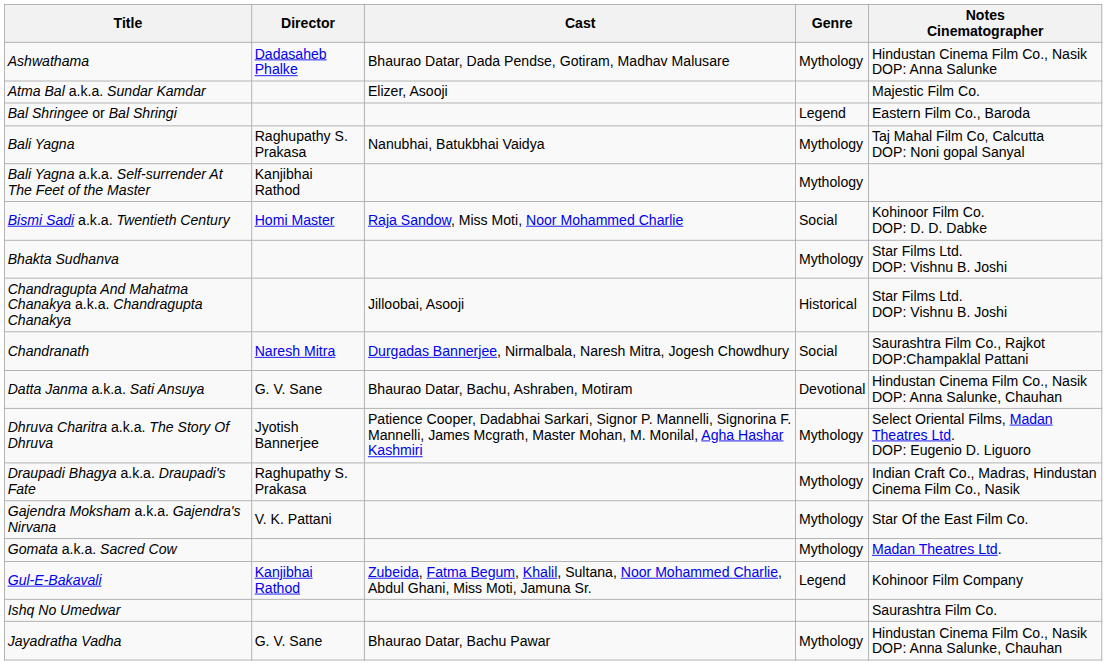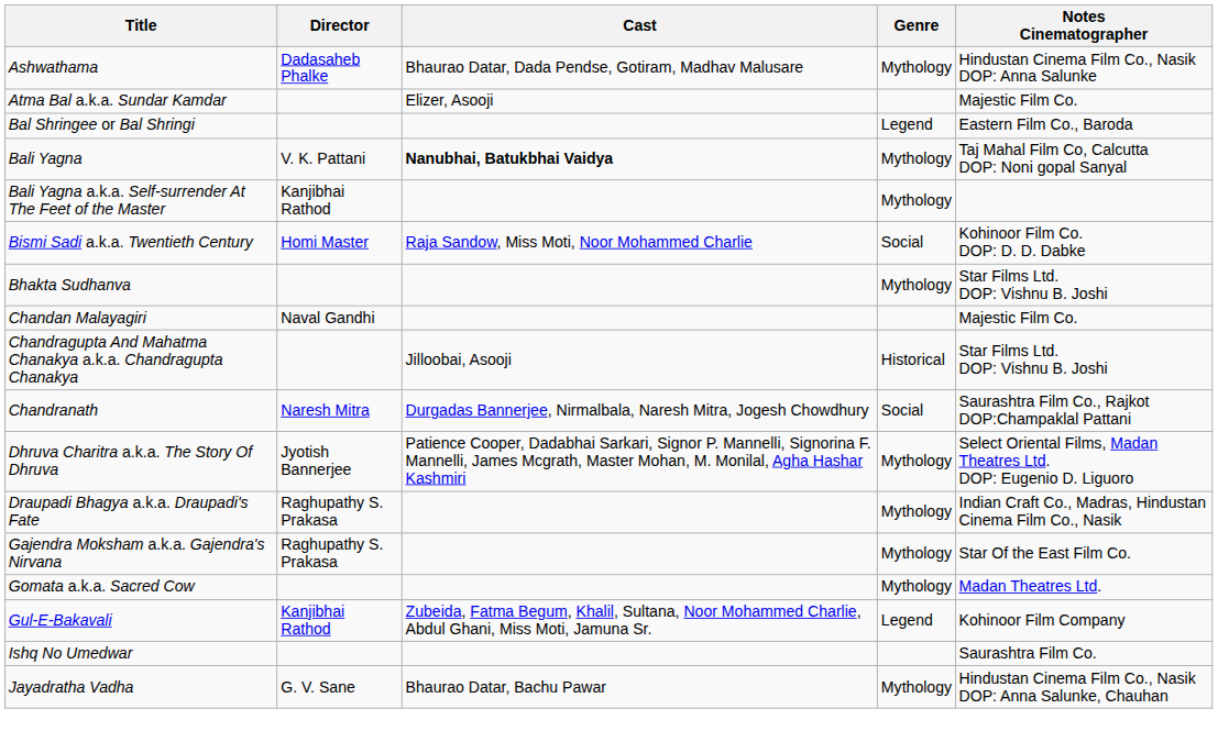 <table class="wikitable">
 <tr>
 <th>Title</th>
 <th>Director</th>
 <th>Cast</th>
 <th>Genre</th>
 <th>Notes<br>Cinematographer</th>
 </tr>
 <tr>
 <td><em>Ashwathama</em></td>
 <td><a href='#'>Dadasaheb Phalke</a></td>
 <td>Bhaurao Datar, Dada Pendse, Gotiram, Madhav Malusare</td>
 <td>Mythology</td>
 <td>Hindustan Cinema Film Co., Nasik<br>DOP: Anna Salunke</td>
 </tr>
 <tr>
 <td><em>Atma Bal</em> a.k.a. <em>Sundar Kamdar</em></td>
 <td></td>
 <td>Elizer, Asooji</td>
 <td></td>
 <td>Majestic Film Co.</td>
 </tr>
 <tr>
 <td><em>Bal Shringee</em> or <em>Bal Shringi</em></td>
 <td></td>
 <td></td>
 <td>Legend</td>
 <td>Eastern Film Co., Baroda</td>
 </tr>
 <tr>
 <td><em>Bali Yagna</em></td>
-<td>Raghupathy S. Prakasa</td>
-<td>Nanubhai, Batukbhai Vaidya</td>
+<td>V. K. Pattani</td>
+<td><strong>Nanubhai, Batukbhai Vaidya</strong></td>
 <td>Mythology</td>
 <td>Taj Mahal Film Co, Calcutta<br>DOP: Noni gopal Sanyal</td>
 </tr>
 <tr>
 <td><em>Bali Yagna</em> a.k.a. <em>Self-surrender At The Feet of the Master</em></td>
 <td>Kanjibhai Rathod</td>
 <td></td>
 <td>Mythology</td>
 <td></td>
 </tr>
 <tr>
 <td><em><a href='#'>Bismi Sadi</a></em> a.k.a. <em>Twentieth Century</em></td>
 <td><a href='#'>Homi Master</a></td>
 <td><a href='#'>Raja Sandow</a>, Miss Moti, <a href='#'>Noor Mohammed Charlie</a></td>
 <td>Social</td>
 <td>Kohinoor Film Co.<br>DOP: D. D. Dabke</td>
 </tr>
 <tr>
 <td><em>Bhakta Sudhanva</em></td>
 <td></td>
 <td></td>
 <td>Mythology</td>
 <td>Star Films Ltd.<br>DOP: Vishnu B. Joshi</td>
 </tr>
 <tr>
+<td><em>Chandan Malayagiri</em></td>
+<td>Naval Gandhi</td>
+<td></td>
+<td></td>
+<td>Majestic Film Co.</td>
+</tr>
+<tr>
 <td><em>Chandragupta And Mahatma Chanakya</em> a.k.a. <em>Chandragupta Chanakya</em></td>
 <td></td>
 <td>Jilloobai, Asooji</td>
 <td>Historical</td>
 <td>Star Films Ltd.<br>DOP: Vishnu B. Joshi</td>
 </tr>
 <tr>
 <td><em>Chandranath</em></td>
 <td><a href='#'>Naresh Mitra</a></td>
 <td><a href='#'>Durgadas Bannerjee</a>, Nirmalbala, Naresh Mitra, Jogesh Chowdhury</td>
 <td>Social</td>
 <td>Saurashtra Film Co., Rajkot<br>DOP:Champaklal Pattani</td>
-</tr>
-<tr>
-<td><em>Datta Janma</em> a.k.a. <em>Sati Ansuya</em></td>
-<td>G. V. Sane</td>
-<td>Bhaurao Datar, Bachu, Ashraben, Motiram</td>
-<td>Devotional</td>
-<td>Hindustan Cinema Film Co., Nasik<br>DOP: Anna Salunke, Chauhan</td>
 </tr>
 <tr>
 <td><em>Dhruva Charitra</em> a.k.a. <em>The Story Of Dhruva</em></td>
 <td>Jyotish Bannerjee</td>
 <td>Patience Cooper, Dadabhai Sarkari, Signor P. Mannelli, Signorina F. Mannelli, James Mcgrath, Master Mohan, M. Monilal, <a href='#'>Agha Hashar Kashmiri</a></td>
 <td>Mythology</td>
 <td>Select Oriental Films, <a href='#'>Madan Theatres Ltd</a>.<br>DOP: Eugenio D. Liguoro</td>
 </tr>
 <tr>
 <td><em>Draupadi Bhagya</em> a.k.a. <em>Draupadi's Fate</em></td>
 <td>Raghupathy S. Prakasa</td>
 <td></td>
 <td>Mythology</td>
 <td>Indian Craft Co., Madras, Hindustan Cinema Film Co., Nasik</td>
 </tr>
 <tr>
 <td><em>Gajendra Moksham</em> a.k.a. <em>Gajendra's Nirvana</em></td>
-<td>V. K. Pattani</td>
+<td>Raghupathy S. Prakasa</td>
 <td></td>
 <td>Mythology</td>
 <td>Star Of the East Film Co.</td>
 </tr>
 <tr>
 <td><em>Gomata</em> a.k.a. <em>Sacred Cow</em></td>
 <td></td>
 <td></td>
 <td>Mythology</td>
 <td><a href='#'>Madan Theatres Ltd</a>.</td>
 </tr>
 <tr>
 <td><em><a href='#'>Gul-E-Bakavali</a></em></td>
 <td><a href='#'>Kanjibhai Rathod</a></td>
 <td><a href='#'>Zubeida</a>, <a href='#'>Fatma Begum</a>, <a href='#'>Khalil</a>, Sultana, <a href='#'>Noor Mohammed Charlie</a>, Abdul Ghani, Miss Moti, Jamuna Sr.</td>
 <td>Legend</td>
 <td>Kohinoor Film Company</td>
 </tr>
 <tr>
 <td><em>Ishq No Umedwar</em></td>
 <td></td>
 <td></td>
 <td></td>
 <td>Saurashtra Film Co.</td>
 </tr>
 <tr>
 <td><em>Jayadratha Vadha</em></td>
 <td>G. V. Sane</td>
 <td>Bhaurao Datar, Bachu Pawar</td>
 <td>Mythology</td>
 <td>Hindustan Cinema Film Co., Nasik<br>DOP: Anna Salunke, Chauhan</td>
 </tr>
 </table>
